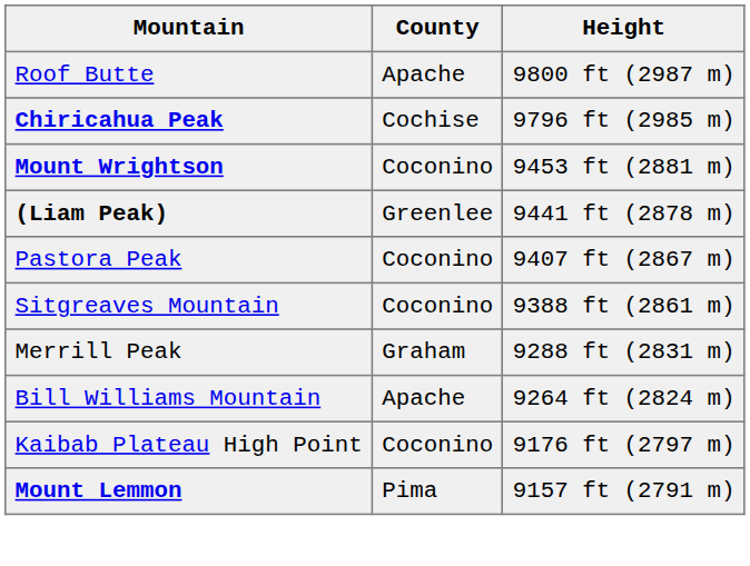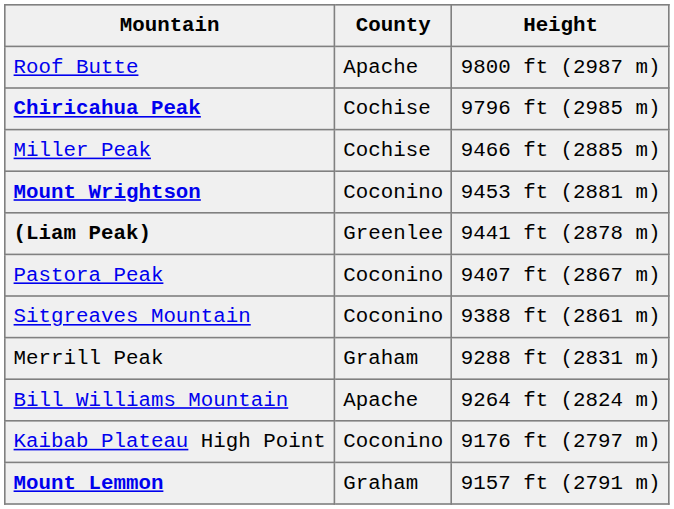 <table border=1 cellspacing=0 cellpadding=5 style="border-collapse: collapse; background:#f0f0f0;">
 <tr>
 <th>Mountain</th>
 <th>County</th>
 <th>Height</th>
 </tr>
 <tr>
 <td><a href='#'>Roof Butte</a></td>
 <td>Apache</td>
 <td>9800 ft (2987 m)</td>
 </tr>
 <tr>
 <td><strong><a href='#'>Chiricahua Peak</a></strong></td>
 <td>Cochise</td>
 <td>9796 ft (2985 m)</td>
+</tr>
+<tr>
+<td><a href='#'>Miller Peak</a></td>
+<td>Cochise</td>
+<td>9466 ft (2885 m)</td>
 </tr>
 <tr>
 <td><strong><a href='#'>Mount Wrightson</a></strong></td>
 <td>Coconino</td>
 <td>9453 ft (2881 m)</td>
 </tr>
 <tr>
 <td><strong>(Liam Peak)</strong></td>
 <td>Greenlee</td>
 <td>9441 ft (2878 m)</td>
 </tr>
 <tr>
 <td><a href='#'>Pastora Peak</a></td>
 <td>Coconino</td>
 <td>9407 ft (2867 m)</td>
 </tr>
 <tr>
 <td><a href='#'>Sitgreaves Mountain</a></td>
 <td>Coconino</td>
 <td>9388 ft (2861 m)</td>
 </tr>
 <tr>
 <td>Merrill Peak</td>
 <td>Graham</td>
 <td>9288 ft (2831 m)</td>
 </tr>
 <tr>
 <td><a href='#'>Bill Williams Mountain</a></td>
 <td>Apache</td>
 <td>9264 ft (2824 m)</td>
 </tr>
 <tr>
 <td><a href='#'>Kaibab Plateau</a> High Point</td>
 <td>Coconino</td>
 <td>9176 ft (2797 m)</td>
 </tr>
 <tr>
 <td><strong><a href='#'>Mount Lemmon</a></strong></td>
-<td>Pima</td>
+<td>Graham</td>
 <td>9157 ft (2791 m)</td>
 </tr>
 </table>
